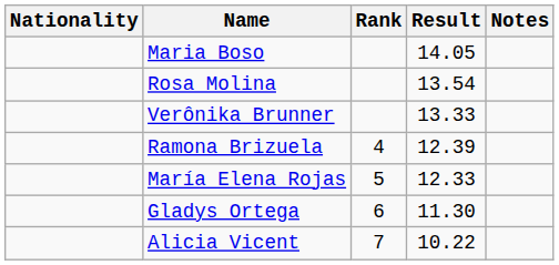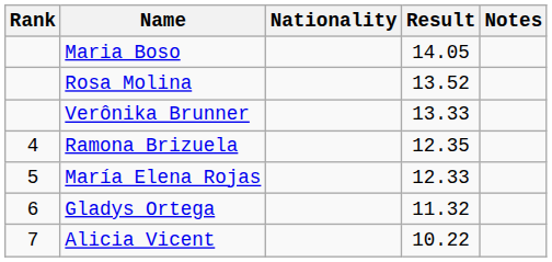 <table class="wikitable sortable" style="text-align:center">
 <tr>
+<th>Rank</th>
+<th>Name</th>
 <th>Nationality</th>
-<th>Name</th>
-<th>Rank</th>
 <th>Result</th>
 <th>Notes</th>
 </tr>
 <tr>
+<td></td>
+<td align=left><a href='#'>Maria Boso</a></td>
 <td align=left></td>
-<td align=left><a href='#'>Maria Boso</a></td>
-<td></td>
 <td>14.05</td>
 <td></td>
 </tr>
 <tr>
+<td></td>
+<td align=left><a href='#'>Rosa Molina</a></td>
 <td align=left></td>
-<td align=left><a href='#'>Rosa Molina</a></td>
-<td></td>
-<td>13.54</td>
+<td>13.52</td>
 <td></td>
 </tr>
 <tr>
+<td></td>
+<td align=left><a href='#'>Verônika Brunner</a></td>
 <td align=left></td>
-<td align=left><a href='#'>Verônika Brunner</a></td>
-<td></td>
 <td>13.33</td>
 <td></td>
 </tr>
 <tr>
+<td>4</td>
+<td align=left><a href='#'>Ramona Brizuela</a></td>
 <td align=left></td>
-<td align=left><a href='#'>Ramona Brizuela</a></td>
-<td>4</td>
-<td>12.39</td>
+<td>12.35</td>
 <td></td>
 </tr>
 <tr>
+<td>5</td>
+<td align=left><a href='#'>María Elena Rojas</a></td>
 <td align=left></td>
-<td align=left><a href='#'>María Elena Rojas</a></td>
-<td>5</td>
 <td>12.33</td>
 <td></td>
 </tr>
 <tr>
+<td>6</td>
+<td align=left><a href='#'>Gladys Ortega</a></td>
 <td align=left></td>
-<td align=left><a href='#'>Gladys Ortega</a></td>
-<td>6</td>
-<td>11.30</td>
+<td>11.32</td>
 <td></td>
 </tr>
 <tr>
+<td>7</td>
+<td align=left><a href='#'>Alicia Vicent</a></td>
 <td align=left></td>
-<td align=left><a href='#'>Alicia Vicent</a></td>
-<td>7</td>
 <td>10.22</td>
 <td></td>
 </tr>
 </table>
